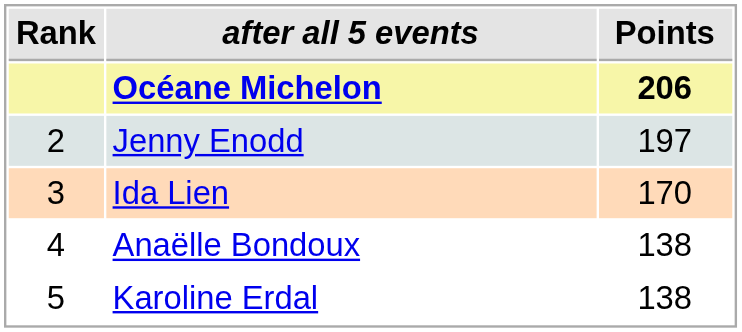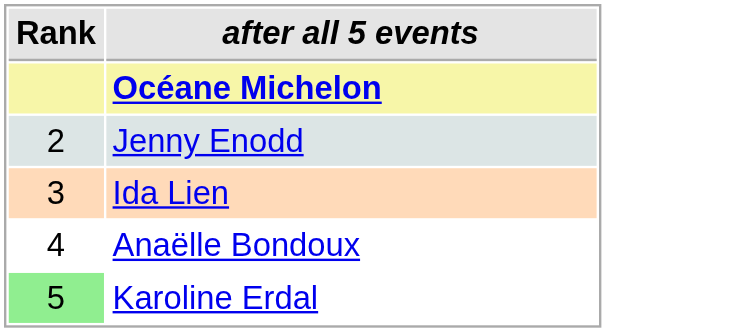 <table cellspacing="1" cellpadding="3" style="border:1px solid #AAAAAA;font-size:86%">
 <tr style="background-color: #E4E4E4;">
 <th style="border-bottom:1px solid #AAAAAA; width: 10px;">Rank</th>
 <th style="border-bottom:1px solid #AAAAAA; width: 200px;"><em>after all 5 events</em></th>
-<th style="border-bottom:1px solid #AAAAAA; width: 50px;">Points</th>
 </tr>
 <tr style="background:#f7f6a8;">
 <td align=center></td>
 <td> <strong><a href='#'>Océane Michelon</a></strong></td>
-<td align=center><strong>206</strong></td>
 </tr>
 <tr style="background:#dce5e5;">
 <td align=center>2</td>
 <td> <a href='#'>Jenny Enodd</a></td>
-<td align=center>197</td>
 </tr>
 <tr style="background:#ffdab9;">
 <td align=center>3</td>
 <td> <a href='#'>Ida Lien</a></td>
-<td align=center>170</td>
 </tr>
 <tr>
 <td align=center>4</td>
 <td> <a href='#'>Anaëlle Bondoux</a></td>
-<td align=center>138</td>
 </tr>
 <tr>
-<td align=center>5</td>
+<td align=center style="background: lightgreen;">5</td>
 <td> <a href='#'>Karoline Erdal</a></td>
-<td align=center>138</td>
 </tr>
 </table>
